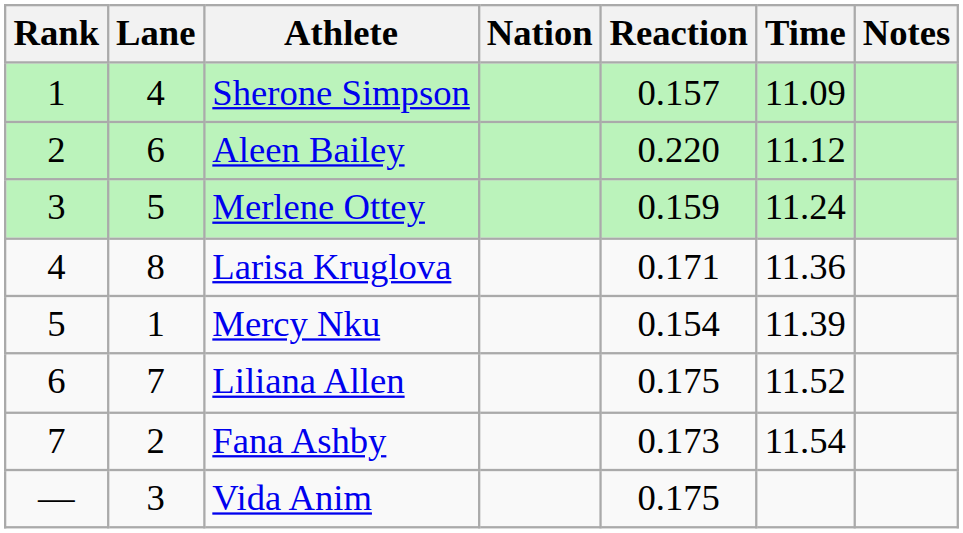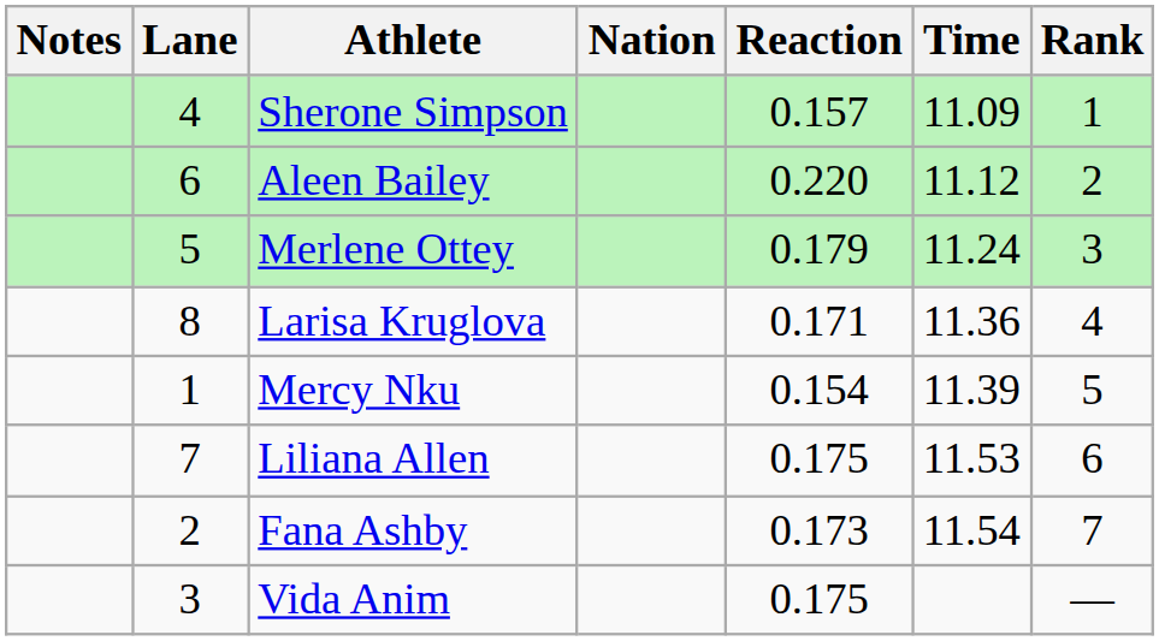 <table class="wikitable sortable" style="text-align:center">
 <tr>
-<th>Rank</th>
+<th>Notes</th>
 <th>Lane</th>
 <th>Athlete</th>
 <th>Nation</th>
 <th>Reaction</th>
 <th>Time</th>
-<th>Notes</th>
+<th>Rank</th>
 </tr>
 <tr bgcolor=#bbf3bb>
-<td>1</td>
+<td></td>
 <td>4</td>
 <td align=left><a href='#'>Sherone Simpson</a></td>
 <td align=left></td>
 <td>0.157</td>
 <td>11.09</td>
-<td></td>
+<td>1</td>
 </tr>
 <tr bgcolor=#bbf3bb>
-<td>2</td>
+<td></td>
 <td>6</td>
 <td align=left><a href='#'>Aleen Bailey</a></td>
 <td align=left></td>
 <td>0.220</td>
 <td>11.12</td>
-<td></td>
+<td>2</td>
 </tr>
 <tr bgcolor=#bbf3bb>
-<td>3</td>
+<td></td>
 <td>5</td>
 <td align=left><a href='#'>Merlene Ottey</a></td>
 <td align=left></td>
-<td>0.159</td>
+<td>0.179</td>
 <td>11.24</td>
-<td></td>
+<td>3</td>
 </tr>
 <tr>
-<td>4</td>
+<td></td>
 <td>8</td>
 <td align=left><a href='#'>Larisa Kruglova</a></td>
 <td align=left></td>
 <td>0.171</td>
 <td>11.36</td>
-<td></td>
+<td>4</td>
 </tr>
 <tr>
-<td>5</td>
+<td></td>
 <td>1</td>
 <td align=left><a href='#'>Mercy Nku</a></td>
 <td align=left></td>
 <td>0.154</td>
 <td>11.39</td>
-<td></td>
+<td>5</td>
 </tr>
 <tr>
-<td>6</td>
+<td></td>
 <td>7</td>
 <td align=left><a href='#'>Liliana Allen</a></td>
 <td align=left></td>
 <td>0.175</td>
-<td>11.52</td>
-<td></td>
+<td>11.53</td>
+<td>6</td>
 </tr>
 <tr>
-<td>7</td>
+<td></td>
 <td>2</td>
 <td align=left><a href='#'>Fana Ashby</a></td>
 <td align=left></td>
 <td>0.173</td>
 <td>11.54</td>
-<td></td>
+<td>7</td>
 </tr>
 <tr>
-<td data-sort-value=8>—</td>
+<td></td>
 <td>3</td>
 <td align=left><a href='#'>Vida Anim</a></td>
 <td align=left></td>
 <td>0.175</td>
 <td></td>
-<td></td>
+<td data-sort-value=8>—</td>
 </tr>
 </table>
